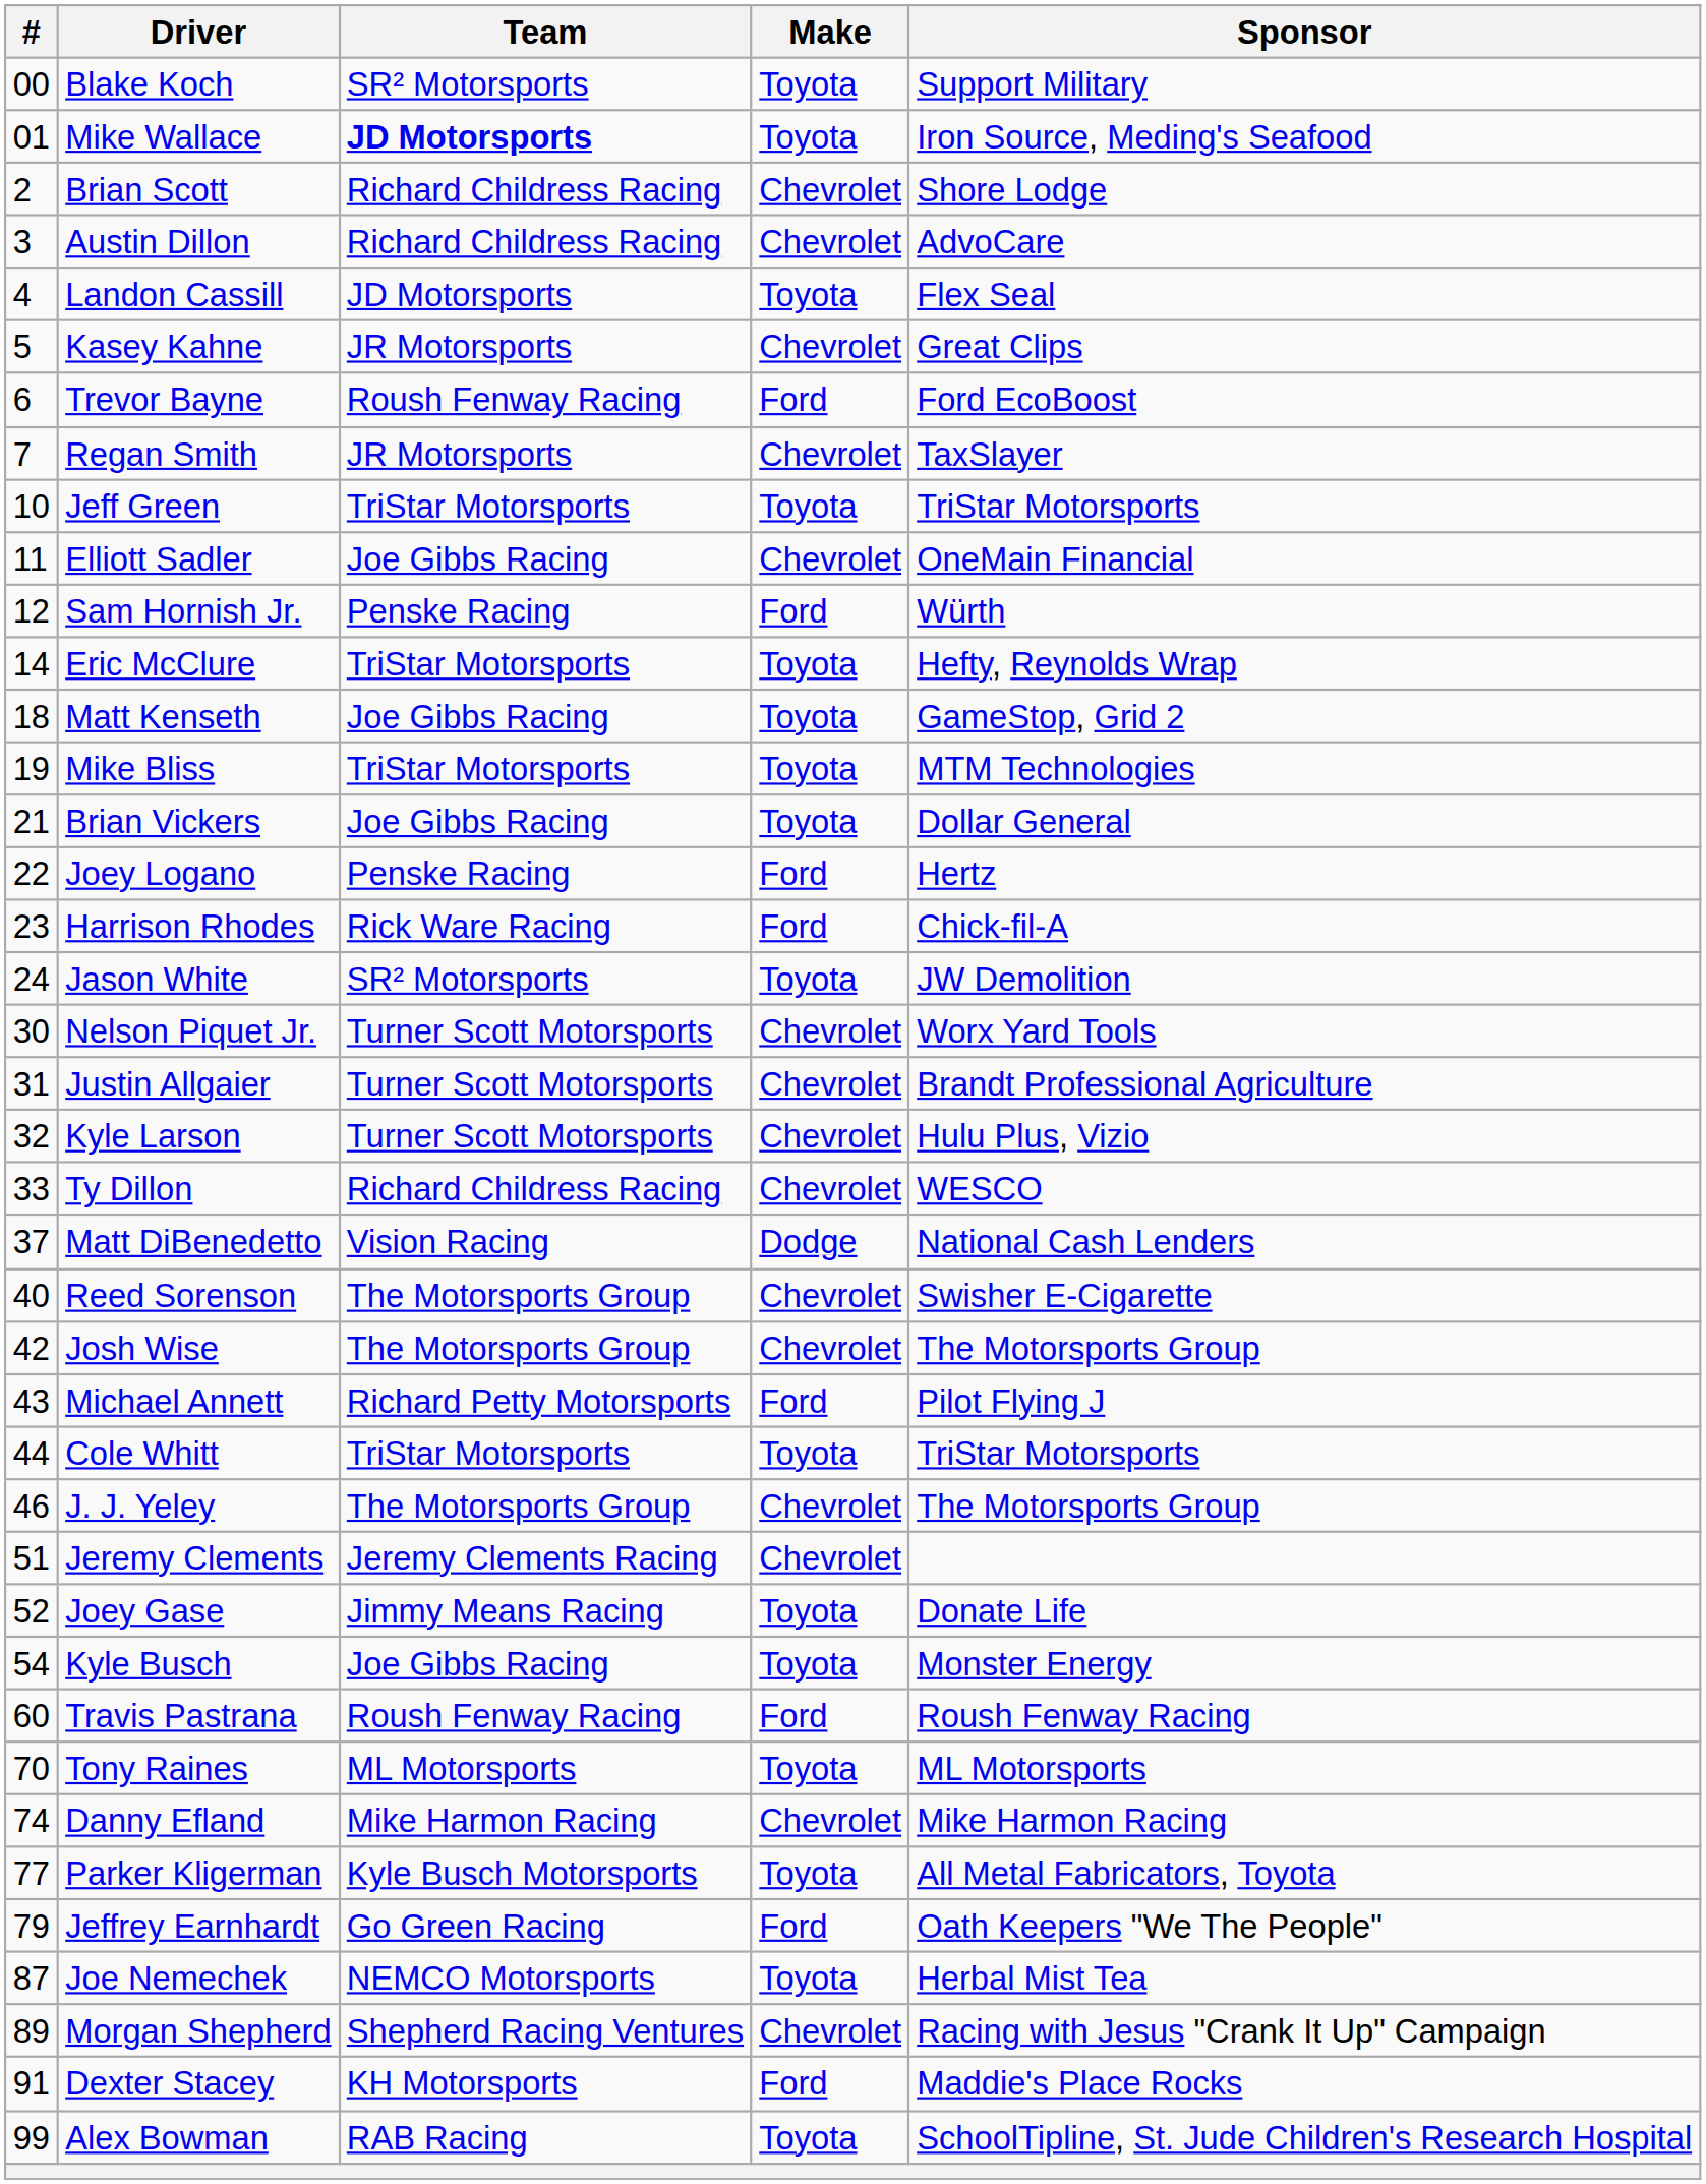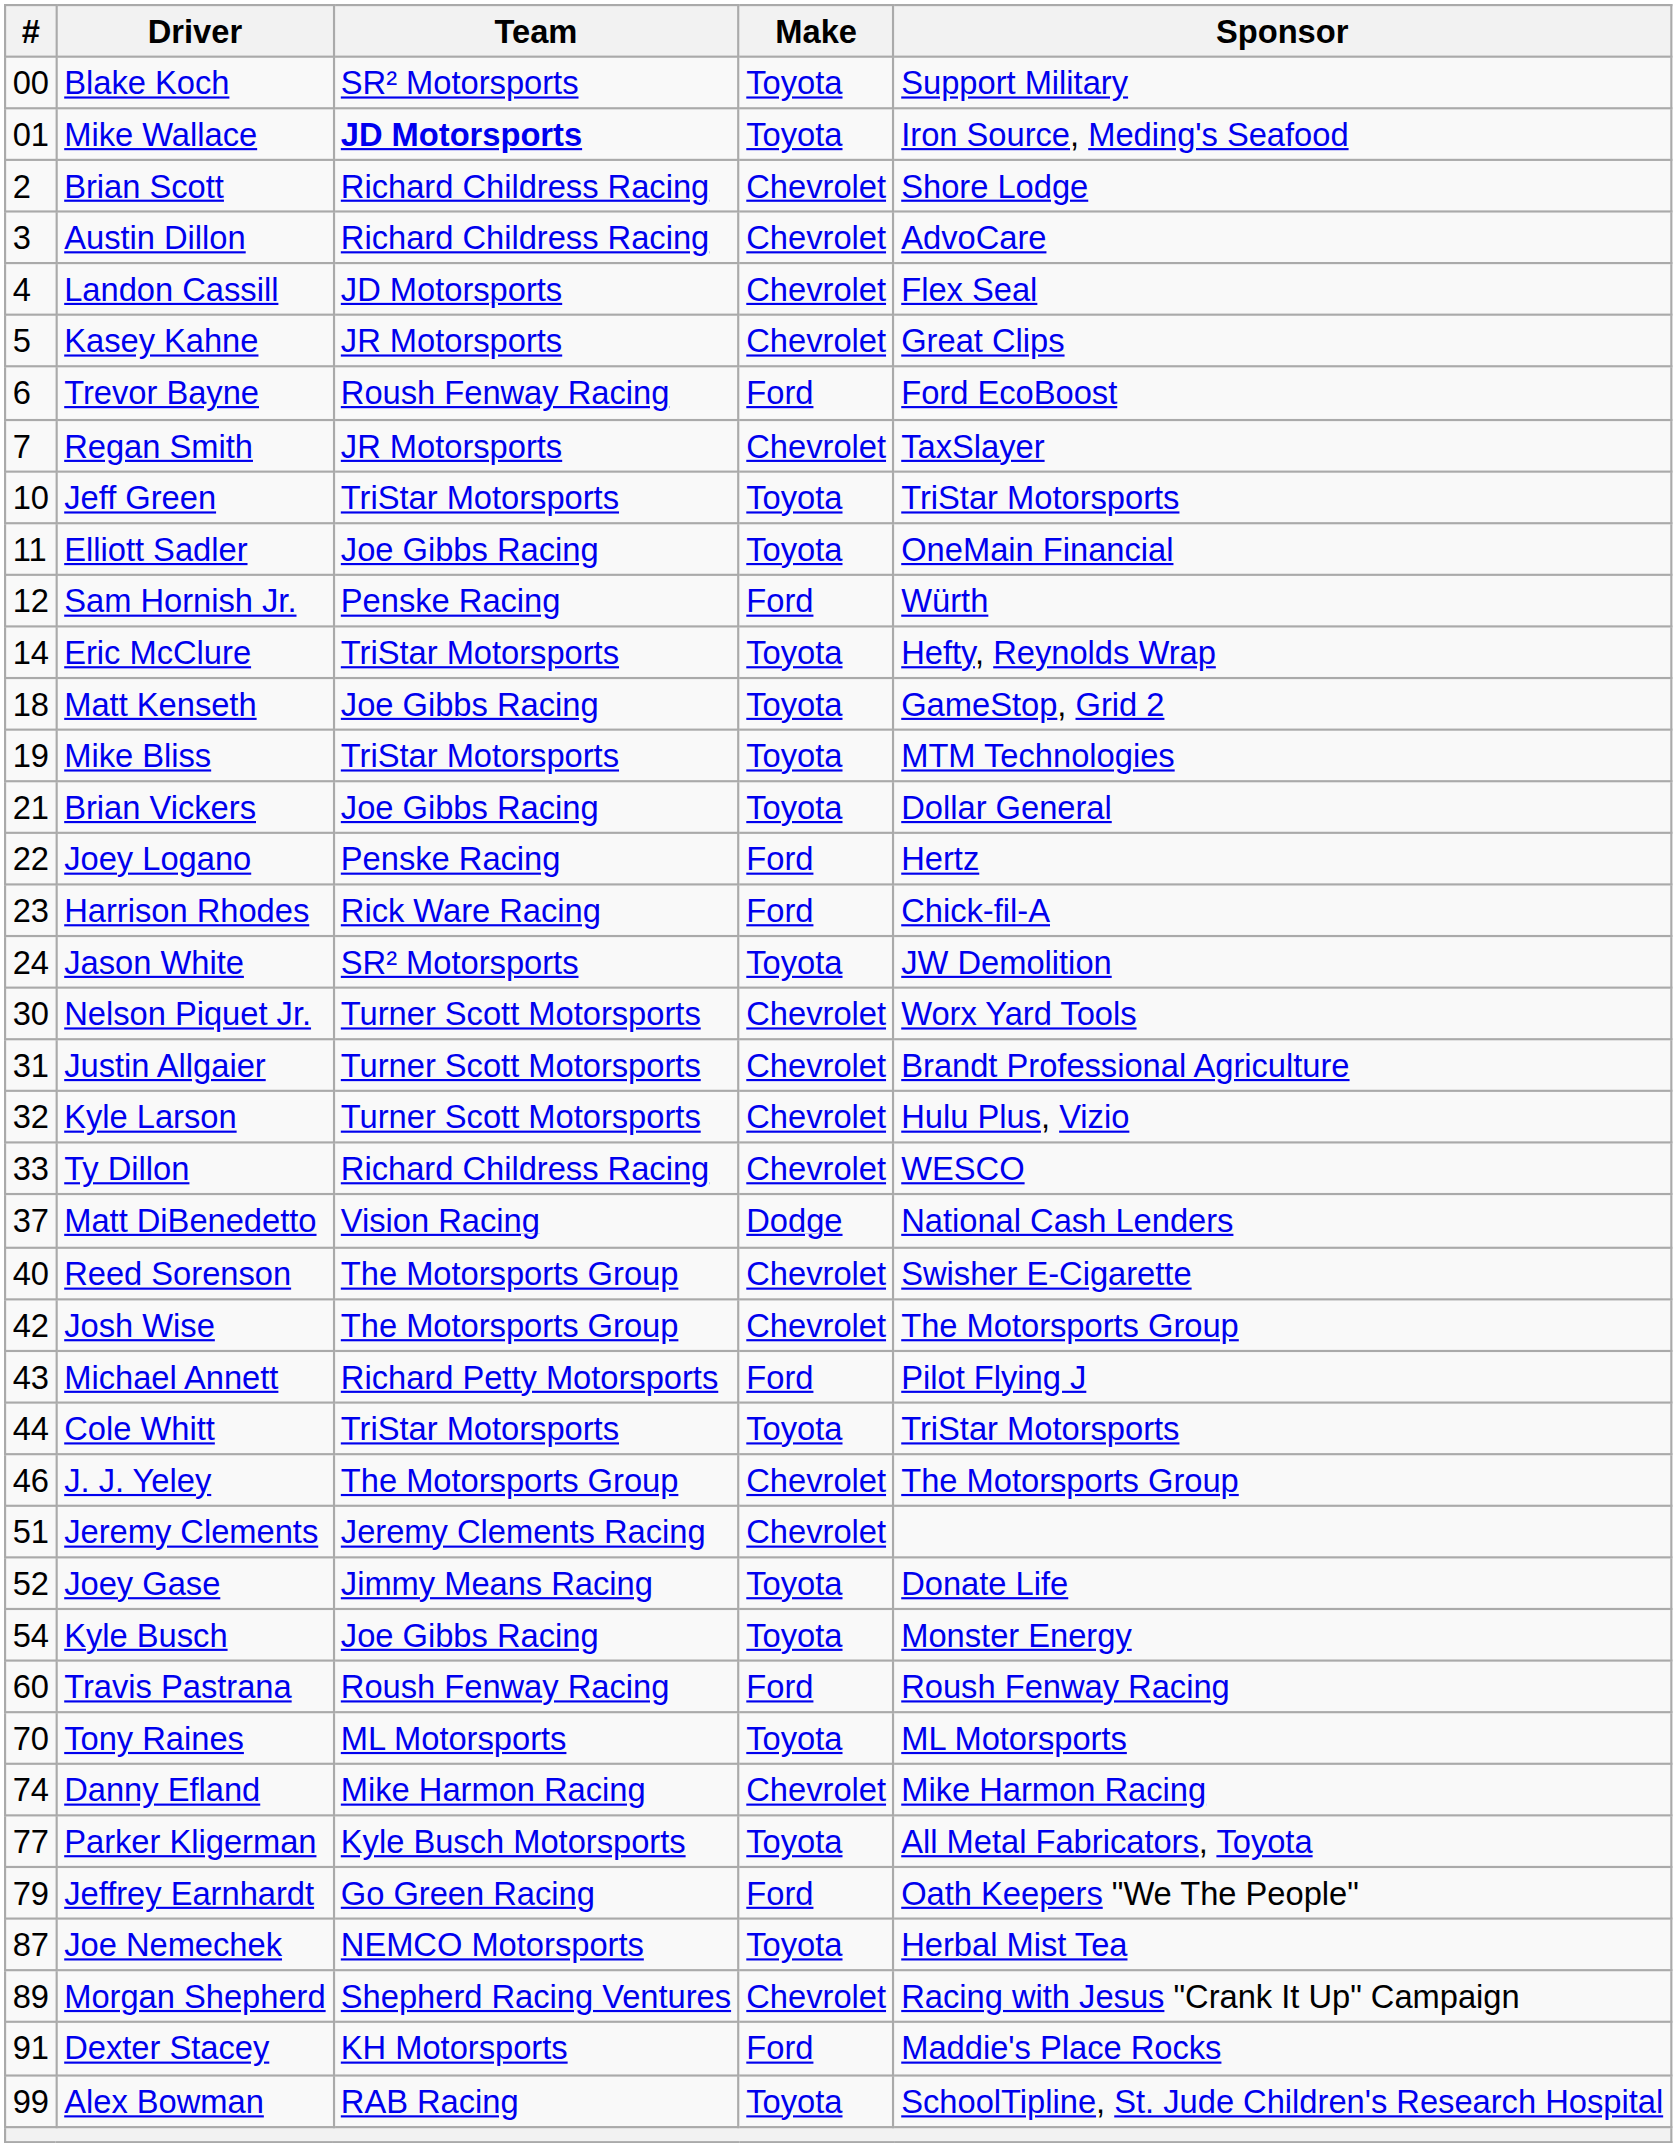 <table class="wikitable" style="font-size:95%">
 <tr>
 <th>#</th>
 <th>Driver</th>
 <th>Team</th>
 <th>Make</th>
 <th>Sponsor</th>
 </tr>
 <tr>
 <td>00</td>
 <td><a href='#'>Blake Koch</a></td>
 <td><a href='#'>SR² Motorsports</a></td>
 <td><a href='#'>Toyota</a></td>
 <td><a href='#'>Support Military</a></td>
 </tr>
 <tr>
 <td>01</td>
 <td><a href='#'>Mike Wallace</a></td>
 <td><strong><a href='#'>JD Motorsports</a></strong></td>
 <td><a href='#'>Toyota</a></td>
 <td><a href='#'>Iron Source</a>, <a href='#'>Meding's Seafood</a></td>
 </tr>
 <tr>
 <td>2</td>
 <td><a href='#'>Brian Scott</a></td>
 <td><a href='#'>Richard Childress Racing</a></td>
 <td><a href='#'>Chevrolet</a></td>
 <td><a href='#'>Shore Lodge</a></td>
 </tr>
 <tr>
 <td>3</td>
 <td><a href='#'>Austin Dillon</a></td>
 <td><a href='#'>Richard Childress Racing</a></td>
 <td><a href='#'>Chevrolet</a></td>
 <td><a href='#'>AdvoCare</a></td>
 </tr>
 <tr>
 <td>4</td>
 <td><a href='#'>Landon Cassill</a></td>
 <td><a href='#'>JD Motorsports</a></td>
-<td><a href='#'>Toyota</a></td>
+<td><a href='#'>Chevrolet</a></td>
 <td><a href='#'>Flex Seal</a></td>
 </tr>
 <tr>
 <td>5</td>
 <td><a href='#'>Kasey Kahne</a></td>
 <td><a href='#'>JR Motorsports</a></td>
 <td><a href='#'>Chevrolet</a></td>
 <td><a href='#'>Great Clips</a></td>
 </tr>
 <tr>
 <td>6</td>
 <td><a href='#'>Trevor Bayne</a></td>
 <td><a href='#'>Roush Fenway Racing</a></td>
 <td><a href='#'>Ford</a></td>
 <td><a href='#'>Ford EcoBoost</a></td>
 </tr>
 <tr>
 <td>7</td>
 <td><a href='#'>Regan Smith</a></td>
 <td><a href='#'>JR Motorsports</a></td>
 <td><a href='#'>Chevrolet</a></td>
 <td><a href='#'>TaxSlayer</a></td>
 </tr>
 <tr>
 <td>10</td>
 <td><a href='#'>Jeff Green</a></td>
 <td><a href='#'>TriStar Motorsports</a></td>
 <td><a href='#'>Toyota</a></td>
 <td><a href='#'>TriStar Motorsports</a></td>
 </tr>
 <tr>
 <td>11</td>
 <td><a href='#'>Elliott Sadler</a></td>
 <td><a href='#'>Joe Gibbs Racing</a></td>
-<td><a href='#'>Chevrolet</a></td>
+<td><a href='#'>Toyota</a></td>
 <td><a href='#'>OneMain Financial</a></td>
 </tr>
 <tr>
 <td>12</td>
 <td><a href='#'>Sam Hornish Jr.</a></td>
 <td><a href='#'>Penske Racing</a></td>
 <td><a href='#'>Ford</a></td>
 <td><a href='#'>Würth</a></td>
 </tr>
 <tr>
 <td>14</td>
 <td><a href='#'>Eric McClure</a></td>
 <td><a href='#'>TriStar Motorsports</a></td>
 <td><a href='#'>Toyota</a></td>
 <td><a href='#'>Hefty</a>, <a href='#'>Reynolds Wrap</a></td>
 </tr>
 <tr>
 <td>18</td>
 <td><a href='#'>Matt Kenseth</a></td>
 <td><a href='#'>Joe Gibbs Racing</a></td>
 <td><a href='#'>Toyota</a></td>
 <td><a href='#'>GameStop</a>, <a href='#'>Grid 2</a></td>
 </tr>
 <tr>
 <td>19</td>
 <td><a href='#'>Mike Bliss</a></td>
 <td><a href='#'>TriStar Motorsports</a></td>
 <td><a href='#'>Toyota</a></td>
 <td><a href='#'>MTM Technologies</a></td>
 </tr>
 <tr>
 <td>21</td>
 <td><a href='#'>Brian Vickers</a></td>
 <td><a href='#'>Joe Gibbs Racing</a></td>
 <td><a href='#'>Toyota</a></td>
 <td><a href='#'>Dollar General</a></td>
 </tr>
 <tr>
 <td>22</td>
 <td><a href='#'>Joey Logano</a></td>
 <td><a href='#'>Penske Racing</a></td>
 <td><a href='#'>Ford</a></td>
 <td><a href='#'>Hertz</a></td>
 </tr>
 <tr>
 <td>23</td>
 <td><a href='#'>Harrison Rhodes</a></td>
 <td><a href='#'>Rick Ware Racing</a></td>
 <td><a href='#'>Ford</a></td>
 <td><a href='#'>Chick-fil-A</a></td>
 </tr>
 <tr>
 <td>24</td>
 <td><a href='#'>Jason White</a></td>
 <td><a href='#'>SR² Motorsports</a></td>
 <td><a href='#'>Toyota</a></td>
 <td><a href='#'>JW Demolition</a></td>
 </tr>
 <tr>
 <td>30</td>
 <td><a href='#'>Nelson Piquet Jr.</a></td>
 <td><a href='#'>Turner Scott Motorsports</a></td>
 <td><a href='#'>Chevrolet</a></td>
 <td><a href='#'>Worx Yard Tools</a></td>
 </tr>
 <tr>
 <td>31</td>
 <td><a href='#'>Justin Allgaier</a></td>
 <td><a href='#'>Turner Scott Motorsports</a></td>
 <td><a href='#'>Chevrolet</a></td>
 <td><a href='#'>Brandt Professional Agriculture</a></td>
 </tr>
 <tr>
 <td>32</td>
 <td><a href='#'>Kyle Larson</a></td>
 <td><a href='#'>Turner Scott Motorsports</a></td>
 <td><a href='#'>Chevrolet</a></td>
 <td><a href='#'>Hulu Plus</a>, <a href='#'>Vizio</a></td>
 </tr>
 <tr>
 <td>33</td>
 <td><a href='#'>Ty Dillon</a></td>
 <td><a href='#'>Richard Childress Racing</a></td>
 <td><a href='#'>Chevrolet</a></td>
 <td><a href='#'>WESCO</a></td>
 </tr>
 <tr>
 <td>37</td>
 <td><a href='#'>Matt DiBenedetto</a></td>
 <td><a href='#'>Vision Racing</a></td>
 <td><a href='#'>Dodge</a></td>
 <td><a href='#'>National Cash Lenders</a></td>
 </tr>
 <tr>
 <td>40</td>
 <td><a href='#'>Reed Sorenson</a></td>
 <td><a href='#'>The Motorsports Group</a></td>
 <td><a href='#'>Chevrolet</a></td>
 <td><a href='#'>Swisher E-Cigarette</a></td>
 </tr>
 <tr>
 <td>42</td>
 <td><a href='#'>Josh Wise</a></td>
 <td><a href='#'>The Motorsports Group</a></td>
 <td><a href='#'>Chevrolet</a></td>
 <td><a href='#'>The Motorsports Group</a></td>
 </tr>
 <tr>
 <td>43</td>
 <td><a href='#'>Michael Annett</a></td>
 <td><a href='#'>Richard Petty Motorsports</a></td>
 <td><a href='#'>Ford</a></td>
 <td><a href='#'>Pilot Flying J</a></td>
 </tr>
 <tr>
 <td>44</td>
 <td><a href='#'>Cole Whitt</a></td>
 <td><a href='#'>TriStar Motorsports</a></td>
 <td><a href='#'>Toyota</a></td>
 <td><a href='#'>TriStar Motorsports</a></td>
 </tr>
 <tr>
 <td>46</td>
 <td><a href='#'>J. J. Yeley</a></td>
 <td><a href='#'>The Motorsports Group</a></td>
 <td><a href='#'>Chevrolet</a></td>
 <td><a href='#'>The Motorsports Group</a></td>
 </tr>
 <tr>
 <td>51</td>
 <td><a href='#'>Jeremy Clements</a></td>
 <td><a href='#'>Jeremy Clements Racing</a></td>
 <td><a href='#'>Chevrolet</a></td>
 <td></td>
 </tr>
 <tr>
 <td>52</td>
 <td><a href='#'>Joey Gase</a></td>
 <td><a href='#'>Jimmy Means Racing</a></td>
 <td><a href='#'>Toyota</a></td>
 <td><a href='#'>Donate Life</a></td>
 </tr>
 <tr>
 <td>54</td>
 <td><a href='#'>Kyle Busch</a></td>
 <td><a href='#'>Joe Gibbs Racing</a></td>
 <td><a href='#'>Toyota</a></td>
 <td><a href='#'>Monster Energy</a></td>
 </tr>
 <tr>
 <td>60</td>
 <td><a href='#'>Travis Pastrana</a></td>
 <td><a href='#'>Roush Fenway Racing</a></td>
 <td><a href='#'>Ford</a></td>
 <td><a href='#'>Roush Fenway Racing</a></td>
 </tr>
 <tr>
 <td>70</td>
 <td><a href='#'>Tony Raines</a></td>
 <td><a href='#'>ML Motorsports</a></td>
 <td><a href='#'>Toyota</a></td>
 <td><a href='#'>ML Motorsports</a></td>
 </tr>
 <tr>
 <td>74</td>
 <td><a href='#'>Danny Efland</a></td>
 <td><a href='#'>Mike Harmon Racing</a></td>
 <td><a href='#'>Chevrolet</a></td>
 <td><a href='#'>Mike Harmon Racing</a></td>
 </tr>
 <tr>
 <td>77</td>
 <td><a href='#'>Parker Kligerman</a></td>
 <td><a href='#'>Kyle Busch Motorsports</a></td>
 <td><a href='#'>Toyota</a></td>
 <td><a href='#'>All Metal Fabricators</a>, <a href='#'>Toyota</a></td>
 </tr>
 <tr>
 <td>79</td>
 <td><a href='#'>Jeffrey Earnhardt</a></td>
 <td><a href='#'>Go Green Racing</a></td>
 <td><a href='#'>Ford</a></td>
 <td><a href='#'>Oath Keepers</a> "We The People"</td>
 </tr>
 <tr>
 <td>87</td>
 <td><a href='#'>Joe Nemechek</a></td>
 <td><a href='#'>NEMCO Motorsports</a></td>
 <td><a href='#'>Toyota</a></td>
 <td><a href='#'>Herbal Mist Tea</a></td>
 </tr>
 <tr>
 <td>89</td>
 <td><a href='#'>Morgan Shepherd</a></td>
 <td><a href='#'>Shepherd Racing Ventures</a></td>
 <td><a href='#'>Chevrolet</a></td>
 <td><a href='#'>Racing with Jesus</a> "Crank It Up" Campaign</td>
 </tr>
 <tr>
 <td>91</td>
 <td><a href='#'>Dexter Stacey</a></td>
 <td><a href='#'>KH Motorsports</a></td>
 <td><a href='#'>Ford</a></td>
 <td><a href='#'>Maddie's Place Rocks</a></td>
 </tr>
 <tr>
 <td>99</td>
 <td><a href='#'>Alex Bowman</a></td>
 <td><a href='#'>RAB Racing</a></td>
 <td><a href='#'>Toyota</a></td>
 <td><a href='#'>SchoolTipline</a>, <a href='#'>St. Jude Children's Research Hospital</a></td>
 </tr>
 <tr>
 <th colspan="5"></th>
 </tr>
 </table>
